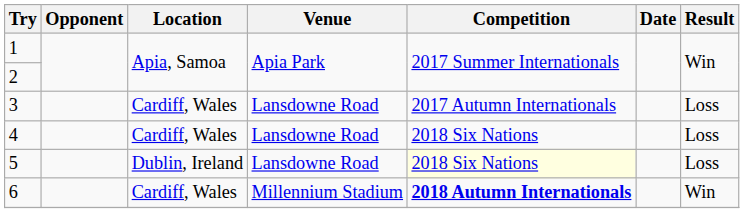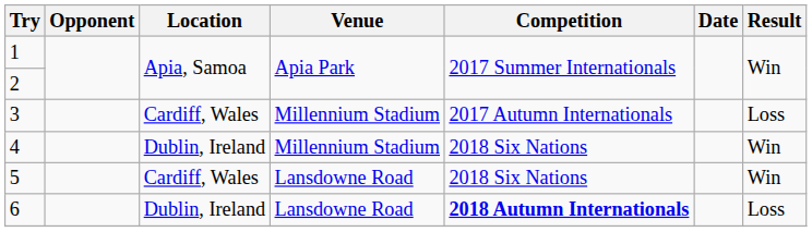 <table class="wikitable sortable">
 <tr>
 <th>Try</th>
 <th>Opponent</th>
 <th>Location</th>
 <th>Venue</th>
 <th>Competition</th>
 <th>Date</th>
 <th>Result</th>
 </tr>
 <tr>
 <td>1</td>
 <td rowspan=2></td>
 <td rowspan=2><a href='#'>Apia</a>, Samoa</td>
 <td rowspan=2><a href='#'>Apia Park</a></td>
 <td rowspan=2><a href='#'>2017 Summer Internationals</a></td>
 <td rowspan=2></td>
 <td rowspan=2>Win</td>
 </tr>
 <tr>
 <td>2</td>
 </tr>
 <tr>
 <td>3</td>
 <td></td>
 <td><a href='#'>Cardiff</a>, Wales</td>
-<td><a href='#'>Lansdowne Road</a></td>
+<td><a href='#'>Millennium Stadium</a></td>
 <td><a href='#'>2017 Autumn Internationals</a></td>
 <td></td>
 <td>Loss</td>
 </tr>
 <tr>
 <td>4</td>
 <td></td>
+<td><a href='#'>Dublin</a>, Ireland</td>
+<td><a href='#'>Millennium Stadium</a></td>
+<td><a href='#'>2018 Six Nations</a></td>
+<td></td>
+<td>Win</td>
+</tr>
+<tr>
+<td>5</td>
+<td></td>
 <td><a href='#'>Cardiff</a>, Wales</td>
 <td><a href='#'>Lansdowne Road</a></td>
 <td><a href='#'>2018 Six Nations</a></td>
 <td></td>
-<td>Loss</td>
+<td>Win</td>
 </tr>
 <tr>
-<td>5</td>
+<td>6</td>
 <td></td>
 <td><a href='#'>Dublin</a>, Ireland</td>
 <td><a href='#'>Lansdowne Road</a></td>
-<td style="background: lightyellow;"><a href='#'>2018 Six Nations</a></td>
+<td><strong><a href='#'>2018 Autumn Internationals</a></strong></td>
 <td></td>
 <td>Loss</td>
 </tr>
 <tr>
-<td>6</td>
-<td></td>
-<td><a href='#'>Cardiff</a>, Wales</td>
-<td><a href='#'>Millennium Stadium</a></td>
-<td><strong><a href='#'>2018 Autumn Internationals</a></strong></td>
-<td></td>
-<td>Win</td>
-</tr>
-<tr>
 </tr>
 </table>
